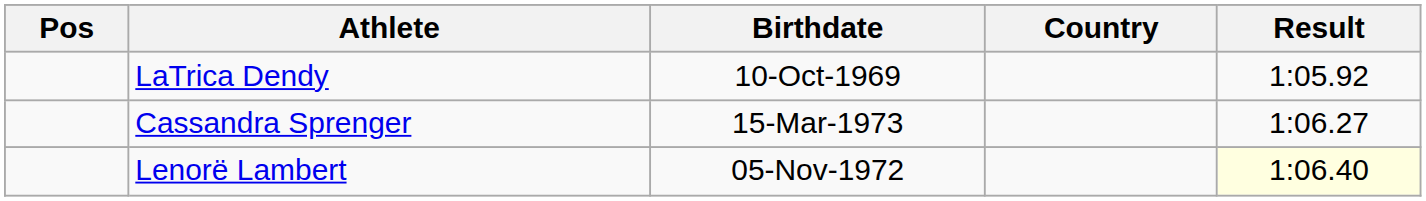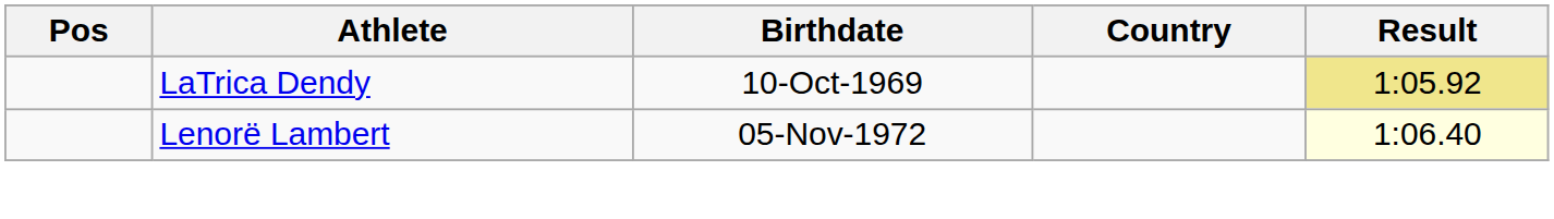 <table class="wikitable"  style="text-align:center; width:60%;">
 <tr>
 <th>Pos</th>
 <th>Athlete</th>
 <th>Birthdate</th>
 <th>Country</th>
 <th>Result</th>
 </tr>
 <tr>
 <td align=center></td>
 <td align=left><a href='#'>LaTrica Dendy</a></td>
 <td>10-Oct-1969</td>
 <td align=left></td>
-<td>1:05.92</td>
-</tr>
-<tr>
-<td align=center></td>
-<td align=left><a href='#'>Cassandra Sprenger</a></td>
-<td>15-Mar-1973</td>
-<td align=left></td>
-<td>1:06.27</td>
+<td style="background: khaki;">1:05.92</td>
 </tr>
 <tr>
 <td align=center></td>
 <td align=left><a href='#'>Lenorë Lambert</a></td>
 <td>05-Nov-1972</td>
 <td align=left></td>
 <td style="background: lightyellow;">1:06.40</td>
 </tr>
 </table>
